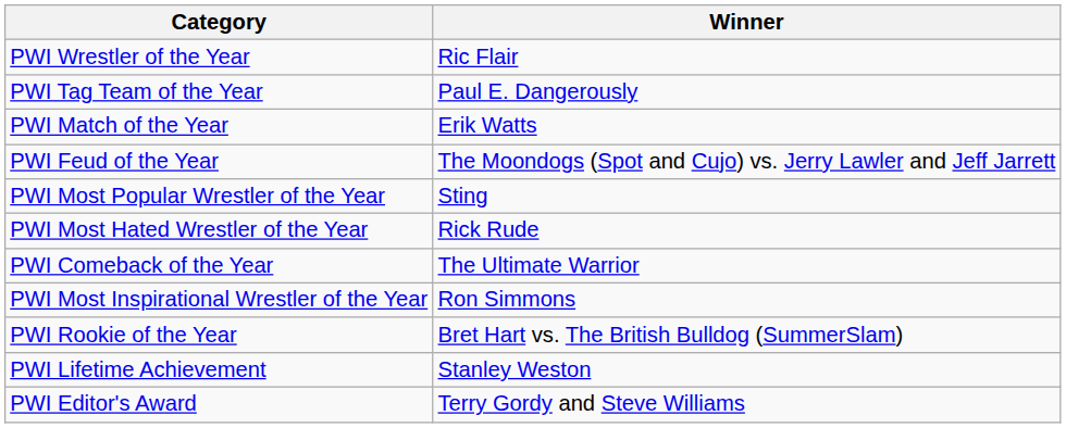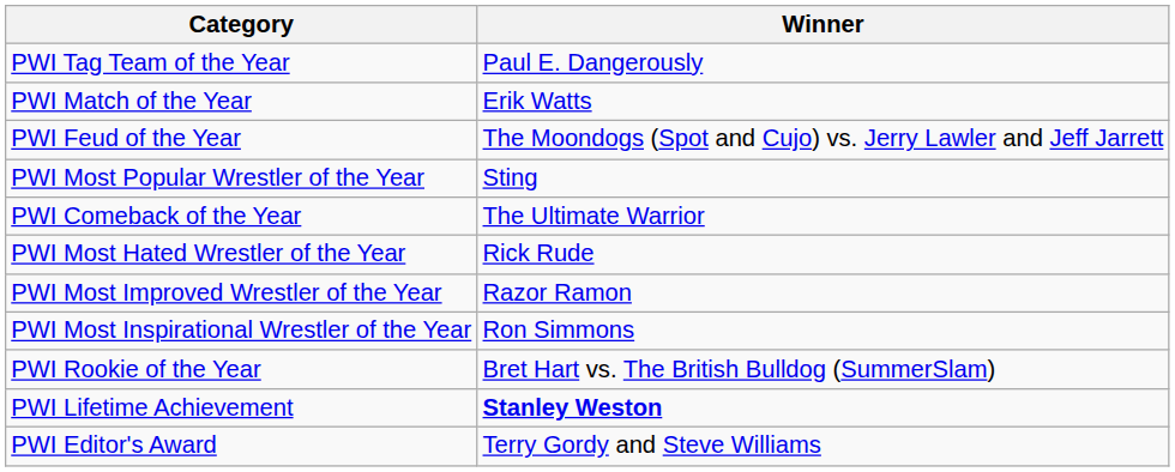 <table class="wikitable">
 <tr>
 <th>Category</th>
 <th>Winner</th>
-</tr>
-<tr>
-<td><a href='#'>PWI Wrestler of the Year</a></td>
-<td><a href='#'>Ric Flair</a></td>
 </tr>
 <tr>
 <td><a href='#'>PWI Tag Team of the Year</a></td>
 <td><a href='#'>Paul E. Dangerously</a></td>
 </tr>
 <tr>
 <td><a href='#'>PWI Match of the Year</a></td>
 <td><a href='#'>Erik Watts</a></td>
 </tr>
 <tr>
 <td><a href='#'>PWI Feud of the Year</a></td>
 <td><a href='#'>The Moondogs</a> (<a href='#'>Spot</a> and <a href='#'>Cujo</a>) vs. <a href='#'>Jerry Lawler</a> and <a href='#'>Jeff Jarrett</a></td>
 </tr>
 <tr>
 <td><a href='#'>PWI Most Popular Wrestler of the Year</a></td>
 <td><a href='#'>Sting</a></td>
 </tr>
 <tr>
+<td><a href='#'>PWI Comeback of the Year</a></td>
+<td><a href='#'>The Ultimate Warrior</a></td>
+</tr>
+<tr>
 <td><a href='#'>PWI Most Hated Wrestler of the Year</a></td>
 <td><a href='#'>Rick Rude</a></td>
 </tr>
 <tr>
-<td><a href='#'>PWI Comeback of the Year</a></td>
-<td><a href='#'>The Ultimate Warrior</a></td>
+<td><a href='#'>PWI Most Improved Wrestler of the Year</a></td>
+<td><a href='#'>Razor Ramon</a></td>
 </tr>
 <tr>
 <td><a href='#'>PWI Most Inspirational Wrestler of the Year</a></td>
 <td><a href='#'>Ron Simmons</a></td>
 </tr>
 <tr>
 <td><a href='#'>PWI Rookie of the Year</a></td>
 <td><a href='#'>Bret Hart</a> vs. <a href='#'>The British Bulldog</a> (<a href='#'>SummerSlam</a>)</td>
 </tr>
 <tr>
 <td><a href='#'>PWI Lifetime Achievement</a></td>
-<td><a href='#'>Stanley Weston</a></td>
+<td><strong><a href='#'>Stanley Weston</a></strong></td>
 </tr>
 <tr>
 <td><a href='#'>PWI Editor's Award</a></td>
 <td><a href='#'>Terry Gordy</a> and <a href='#'>Steve Williams</a></td>
 </tr>
 </table>
